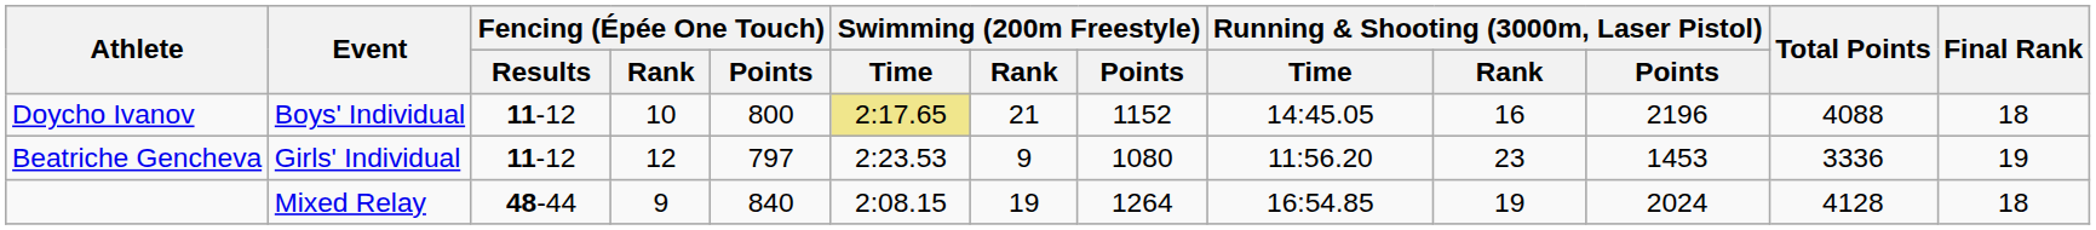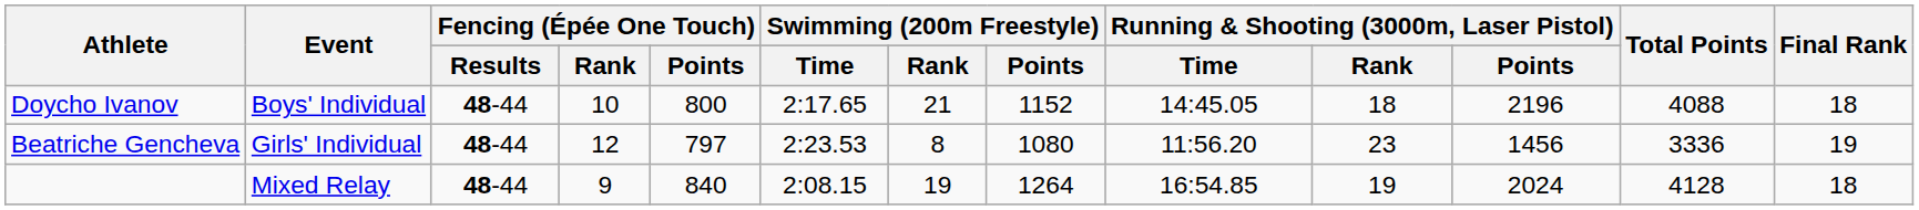 <table class="wikitable" border="1" style="font-size:90%">
 <tr>
 <th rowspan=2>Athlete</th>
 <th rowspan=2>Event</th>
 <th colspan=3>Fencing (Épée One Touch)</th>
 <th colspan=3>Swimming (200m Freestyle)</th>
 <th colspan=3>Running & Shooting (3000m, Laser Pistol)</th>
 <th rowspan=2>Total Points</th>
 <th rowspan=2>Final Rank</th>
 </tr>
 <tr>
 <th>Results</th>
 <th>Rank</th>
 <th>Points</th>
 <th>Time</th>
 <th>Rank</th>
 <th>Points</th>
 <th>Time</th>
 <th>Rank</th>
 <th>Points</th>
 </tr>
 <tr>
 <td><a href='#'>Doycho Ivanov</a></td>
 <td><a href='#'>Boys' Individual</a></td>
-<td align=center><strong>11</strong>-12</td>
+<td align=center><strong>48</strong>-44</td>
 <td align=center>10</td>
 <td align=center>800</td>
-<td align=center style="background: khaki;">2:17.65</td>
+<td align=center>2:17.65</td>
 <td align=center>21</td>
 <td align=center>1152</td>
 <td align=center>14:45.05</td>
-<td align=center>16</td>
+<td align=center>18</td>
 <td align=center>2196</td>
 <td align=center>4088</td>
 <td align=center>18</td>
 </tr>
 <tr>
 <td><a href='#'>Beatriche Gencheva</a></td>
 <td><a href='#'>Girls' Individual</a></td>
-<td align=center><strong>11</strong>-12</td>
+<td align=center><strong>48</strong>-44</td>
 <td align=center>12</td>
 <td align=center>797</td>
 <td align=center>2:23.53</td>
-<td align=center>9</td>
+<td align=center>8</td>
 <td align=center>1080</td>
 <td align=center>11:56.20</td>
 <td align=center>23</td>
-<td align=center>1453</td>
+<td align=center>1456</td>
 <td align=center>3336</td>
 <td align=center>19</td>
 </tr>
 <tr>
 <td><br></td>
 <td><a href='#'>Mixed Relay</a></td>
 <td align=center><strong>48</strong>-44</td>
 <td align=center>9</td>
 <td align=center>840</td>
 <td align=center>2:08.15</td>
 <td align=center>19</td>
 <td align=center>1264</td>
 <td align=center>16:54.85</td>
 <td align=center>19</td>
 <td align=center>2024</td>
 <td align=center>4128</td>
 <td align=center>18</td>
 </tr>
 </table>
